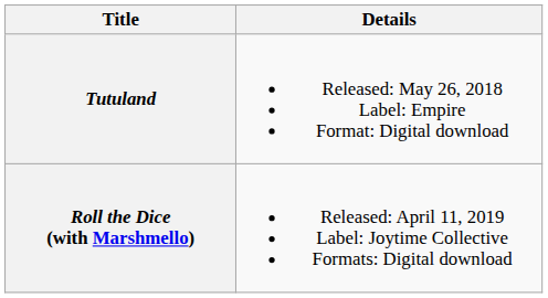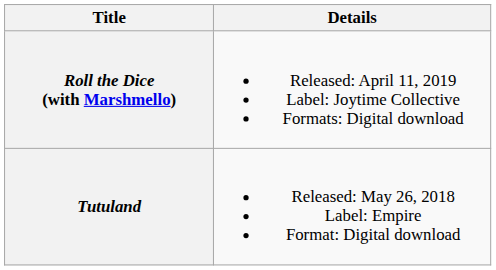 <table class="wikitable plainrowheaders" style="text-align:center;">
 <tr>
 <th scope="col" style="width:12em;">Title</th>
 <th scope="col" style="width:16em;">Details</th>
 </tr>
 <tr>
+<th scope="row"><em>Roll the Dice</em><br><span>(with <a href='#'>Marshmello</a>)</span></th>
+<td><br><ul><li>Released: April 11, 2019</li><li>Label: Joytime Collective</li><li>Formats: Digital download</li></ul></td>
+</tr>
+<tr>
 <th scope="row"><em>Tutuland</em><br></th>
 <td><br><ul><li>Released: May 26, 2018</li><li>Label: Empire</li><li>Format: Digital download</li></ul></td>
 </tr>
-<tr>
-<th scope="row"><em>Roll the Dice</em><br><span>(with <a href='#'>Marshmello</a>)</span></th>
-<td><br><ul><li>Released: April 11, 2019</li><li>Label: Joytime Collective</li><li>Formats: Digital download</li></ul></td>
-</tr>
 </table>
